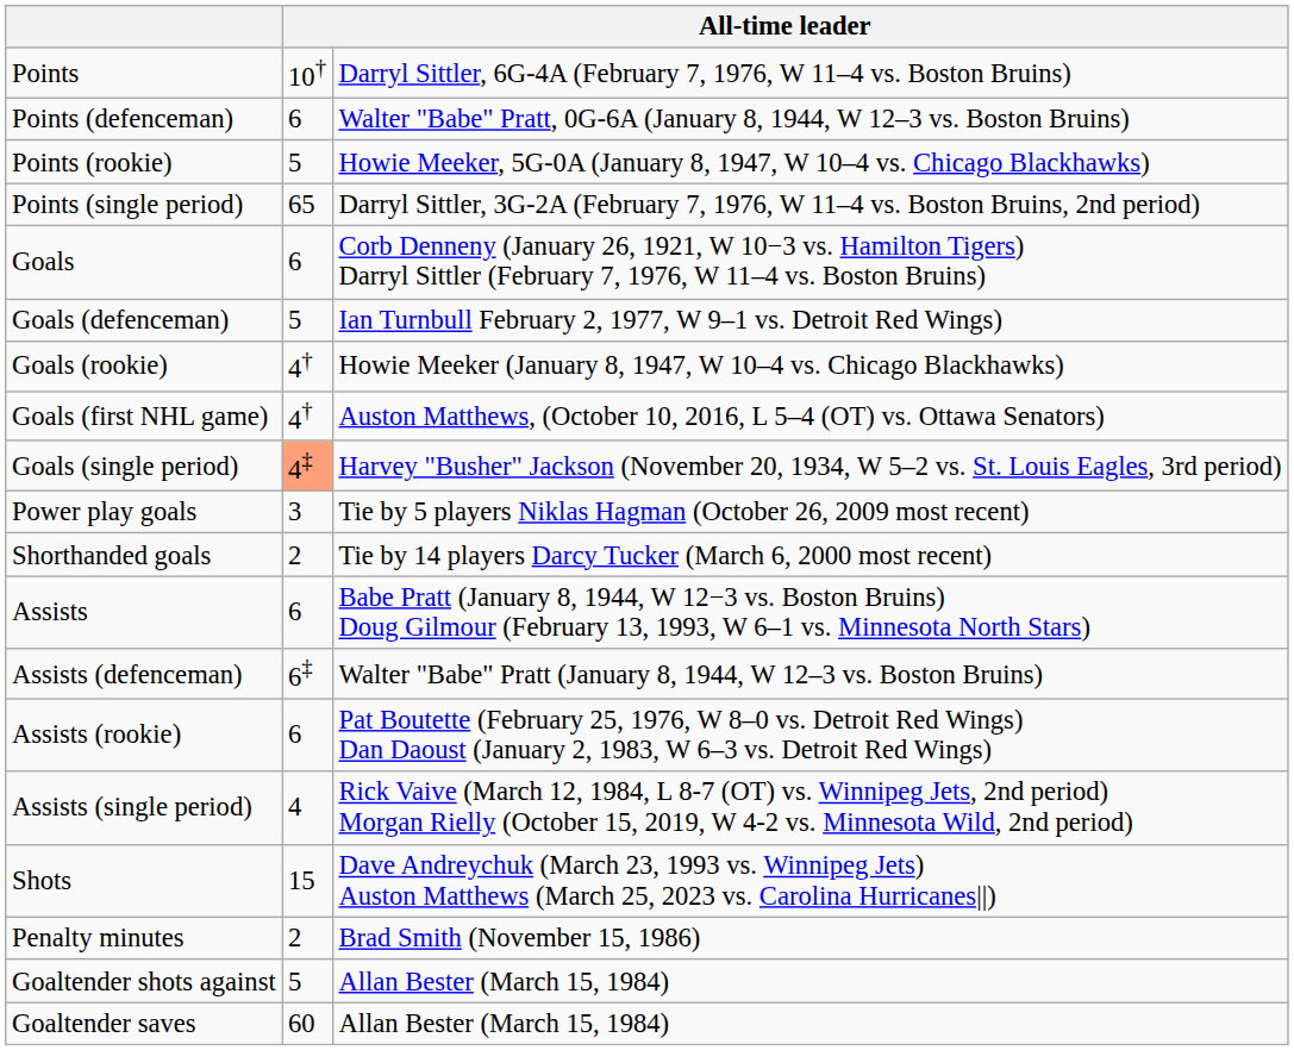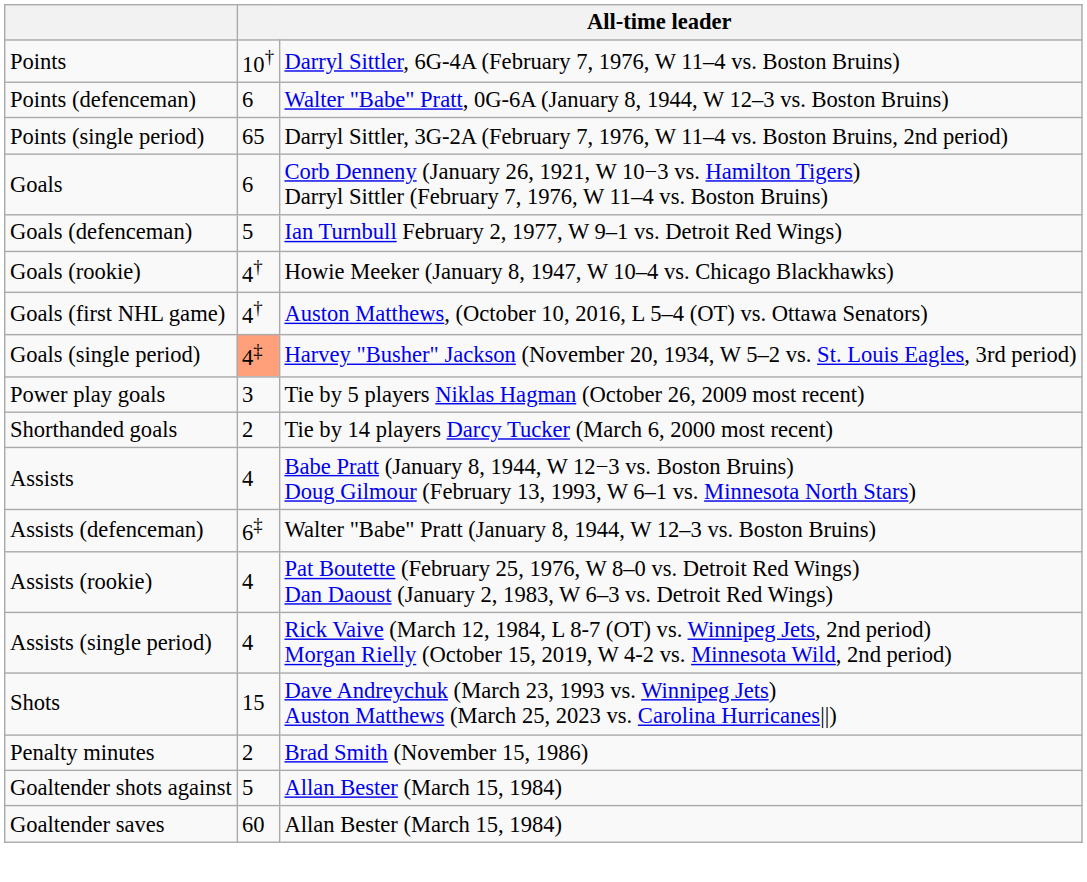 <table class="wikitable">
 <tr>
 <th></th>
 <th colspan="2">All-time leader</th>
 </tr>
 <tr>
 <td>Points</td>
 <td>10<sup>†</sup></td>
 <td><a href='#'>Darryl Sittler</a>, 6G-4A (February 7, 1976, W 11–4 vs. Boston Bruins)</td>
 </tr>
 <tr>
 <td>Points (defenceman)</td>
 <td>6</td>
 <td><a href='#'>Walter "Babe" Pratt</a>, 0G-6A (January 8, 1944, W 12–3 vs. Boston Bruins)</td>
-</tr>
-<tr>
-<td>Points (rookie)</td>
-<td>5</td>
-<td><a href='#'>Howie Meeker</a>, 5G-0A (January 8, 1947, W 10–4 vs. <a href='#'>Chicago Blackhawks</a>)</td>
 </tr>
 <tr>
 <td>Points (single period)</td>
 <td>65</td>
 <td>Darryl Sittler, 3G-2A (February 7, 1976, W 11–4 vs. Boston Bruins, 2nd period)</td>
 </tr>
 <tr>
 <td>Goals</td>
 <td>6</td>
 <td><a href='#'>Corb Denneny</a> (January 26, 1921, W 10−3 vs. <a href='#'>Hamilton Tigers</a>)<br>Darryl Sittler (February 7, 1976, W 11–4 vs. Boston Bruins)</td>
 </tr>
 <tr>
 <td>Goals (defenceman)</td>
 <td>5</td>
 <td><a href='#'>Ian Turnbull</a> February 2, 1977, W 9–1 vs. Detroit Red Wings)</td>
 </tr>
 <tr>
 <td>Goals (rookie)</td>
 <td>4<sup>†</sup></td>
 <td>Howie Meeker (January 8, 1947, W 10–4 vs. Chicago Blackhawks)</td>
 </tr>
 <tr>
 <td>Goals (first NHL game)</td>
 <td>4<sup>†</sup></td>
 <td><a href='#'>Auston Matthews</a>, (October 10, 2016, L 5–4 (OT) vs. Ottawa Senators)</td>
 </tr>
 <tr>
 <td>Goals (single period)</td>
 <td style="background: lightsalmon;">4<sup>‡</sup></td>
 <td><a href='#'>Harvey "Busher" Jackson</a> (November 20, 1934, W 5–2 vs. <a href='#'>St. Louis Eagles</a>, 3rd period)</td>
 </tr>
 <tr>
 <td>Power play goals</td>
 <td>3</td>
 <td>Tie by 5 players <a href='#'>Niklas Hagman</a> (October 26, 2009 most recent)</td>
 </tr>
 <tr>
 <td>Shorthanded goals</td>
 <td>2</td>
 <td>Tie by 14 players <a href='#'>Darcy Tucker</a> (March 6, 2000 most recent)</td>
 </tr>
 <tr>
 <td>Assists</td>
-<td>6</td>
+<td>4</td>
 <td><a href='#'>Babe Pratt</a> (January 8, 1944, W 12−3 vs. Boston Bruins)<br><a href='#'>Doug Gilmour</a> (February 13, 1993, W 6–1 vs. <a href='#'>Minnesota North Stars</a>)</td>
 </tr>
 <tr>
 <td>Assists (defenceman)</td>
 <td>6<sup>‡</sup></td>
 <td>Walter "Babe" Pratt (January 8, 1944, W 12–3 vs. Boston Bruins)</td>
 </tr>
 <tr>
 <td>Assists (rookie)</td>
-<td>6</td>
+<td>4</td>
 <td><a href='#'>Pat Boutette</a> (February 25, 1976, W 8–0 vs. Detroit Red Wings)<br><a href='#'>Dan Daoust</a> (January 2, 1983, W 6–3 vs. Detroit Red Wings)</td>
 </tr>
 <tr>
 <td>Assists (single period)</td>
 <td>4</td>
 <td><a href='#'>Rick Vaive</a>  (March 12, 1984, L 8-7 (OT) vs. <a href='#'>Winnipeg Jets</a>, 2nd period)<br> <a href='#'>Morgan Rielly</a> (October 15, 2019, W 4-2 vs. <a href='#'>Minnesota Wild</a>, 2nd period)</td>
 </tr>
 <tr>
 <td>Shots</td>
 <td>15</td>
 <td><a href='#'>Dave Andreychuk</a> (March 23, 1993 vs. <a href='#'>Winnipeg Jets</a>)<br><a href='#'>Auston Matthews</a>  (March 25, 2023 vs. <a href='#'>Carolina Hurricanes</a>||)</td>
 </tr>
 <tr>
 <td>Penalty minutes</td>
 <td>2</td>
 <td><a href='#'>Brad Smith</a> (November 15, 1986)</td>
 </tr>
 <tr>
 <td>Goaltender shots against</td>
 <td>5</td>
 <td><a href='#'>Allan Bester</a> (March 15, 1984)</td>
 </tr>
 <tr>
 <td>Goaltender saves</td>
 <td>60</td>
 <td>Allan Bester (March 15, 1984)</td>
 </tr>
 </table>
